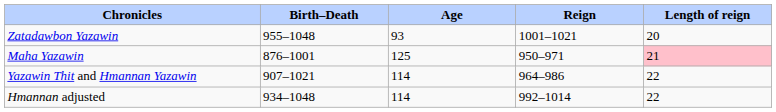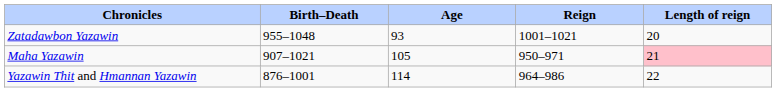 <table width=75% class="wikitable">
 <tr>
 <th style="background-color:#B9D1FF" width=20%>Chronicles</th>
 <th style="background-color:#B9D1FF" width=10%>Birth–Death</th>
 <th style="background-color:#B9D1FF" width=10%>Age</th>
 <th style="background-color:#B9D1FF" width=10%>Reign</th>
 <th style="background-color:#B9D1FF" width=10%>Length of reign</th>
 </tr>
 <tr>
 <td><em><a href='#'>Zatadawbon Yazawin</a></em></td>
 <td>955–1048</td>
 <td>93</td>
 <td>1001–1021</td>
 <td>20</td>
 </tr>
 <tr>
 <td><em><a href='#'>Maha Yazawin</a></em></td>
-<td>876–1001</td>
-<td>125</td>
+<td>907–1021</td>
+<td>105</td>
 <td>950–971</td>
 <td style="background: pink;">21</td>
 </tr>
 <tr>
 <td><em><a href='#'>Yazawin Thit</a></em> and <em><a href='#'>Hmannan Yazawin</a></em></td>
-<td>907–1021</td>
+<td>876–1001</td>
 <td>114</td>
 <td>964–986</td>
 <td>22</td>
 </tr>
-<tr>
-<td><em>Hmannan</em> adjusted</td>
-<td>934–1048</td>
-<td>114</td>
-<td>992–1014</td>
-<td>22</td>
-</tr>
 </table>
